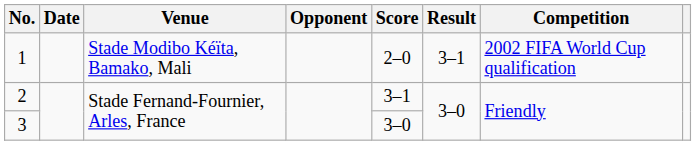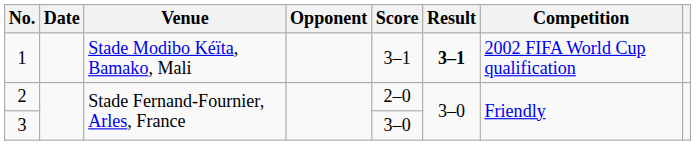 <table class="wikitable sortable">
 <tr>
 <th scope="col">No.</th>
 <th scope="col">Date</th>
 <th scope="col">Venue</th>
 <th scope="col">Opponent</th>
 <th scope="col">Score</th>
 <th scope="col">Result</th>
 <th scope="col">Competition</th>
 <th scope="col" class="unsortable"></th>
 </tr>
 <tr>
 <td style="text-align:center">1</td>
 <td></td>
 <td><a href='#'>Stade Modibo Kéïta</a>, <a href='#'>Bamako</a>, Mali</td>
 <td></td>
-<td style="text-align:center">2–0</td>
 <td style="text-align:center">3–1</td>
+<td style="text-align:center"><strong>3–1</strong></td>
 <td><a href='#'>2002 FIFA World Cup qualification</a></td>
 <td></td>
 </tr>
 <tr>
 <td style="text-align:center">2</td>
 <td rowspan="2"></td>
 <td rowspan="2">Stade Fernand-Fournier, <a href='#'>Arles</a>, France</td>
 <td rowspan="2"></td>
-<td style="text-align:center">3–1</td>
+<td style="text-align:center">2–0</td>
 <td rowspan="2" style="text-align:center">3–0</td>
 <td rowspan="2"><a href='#'>Friendly</a></td>
 <td rowspan="2"></td>
 </tr>
 <tr>
 <td style="text-align:center">3</td>
 <td style="text-align:center">3–0</td>
 </tr>
 </table>
